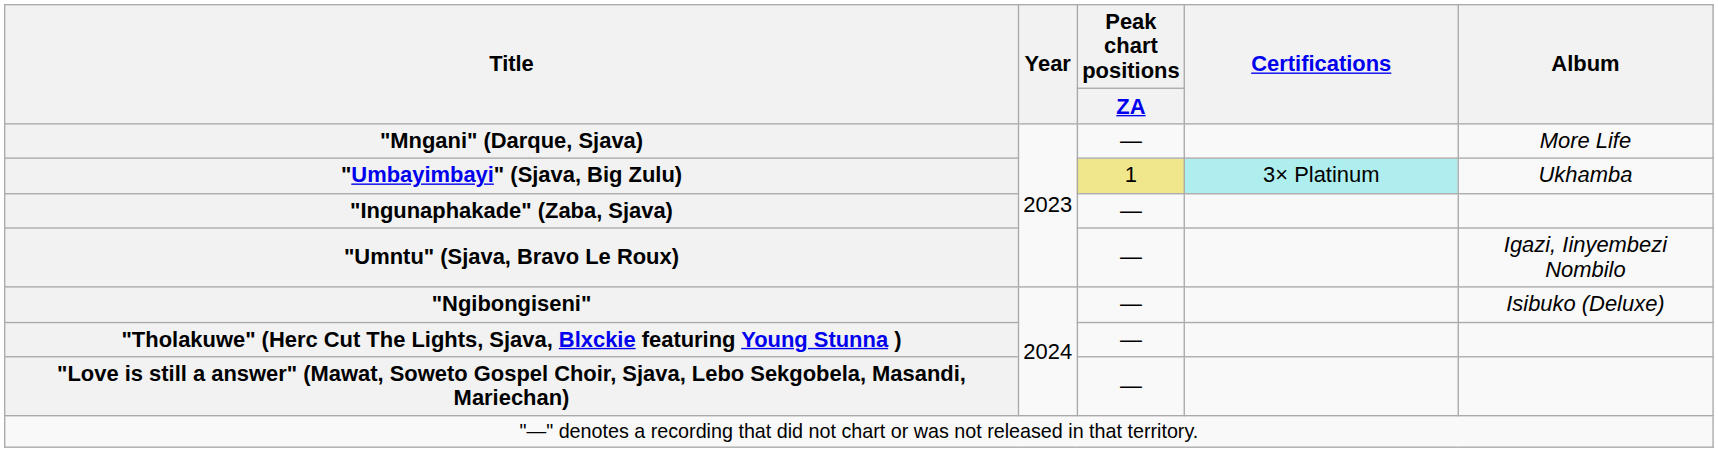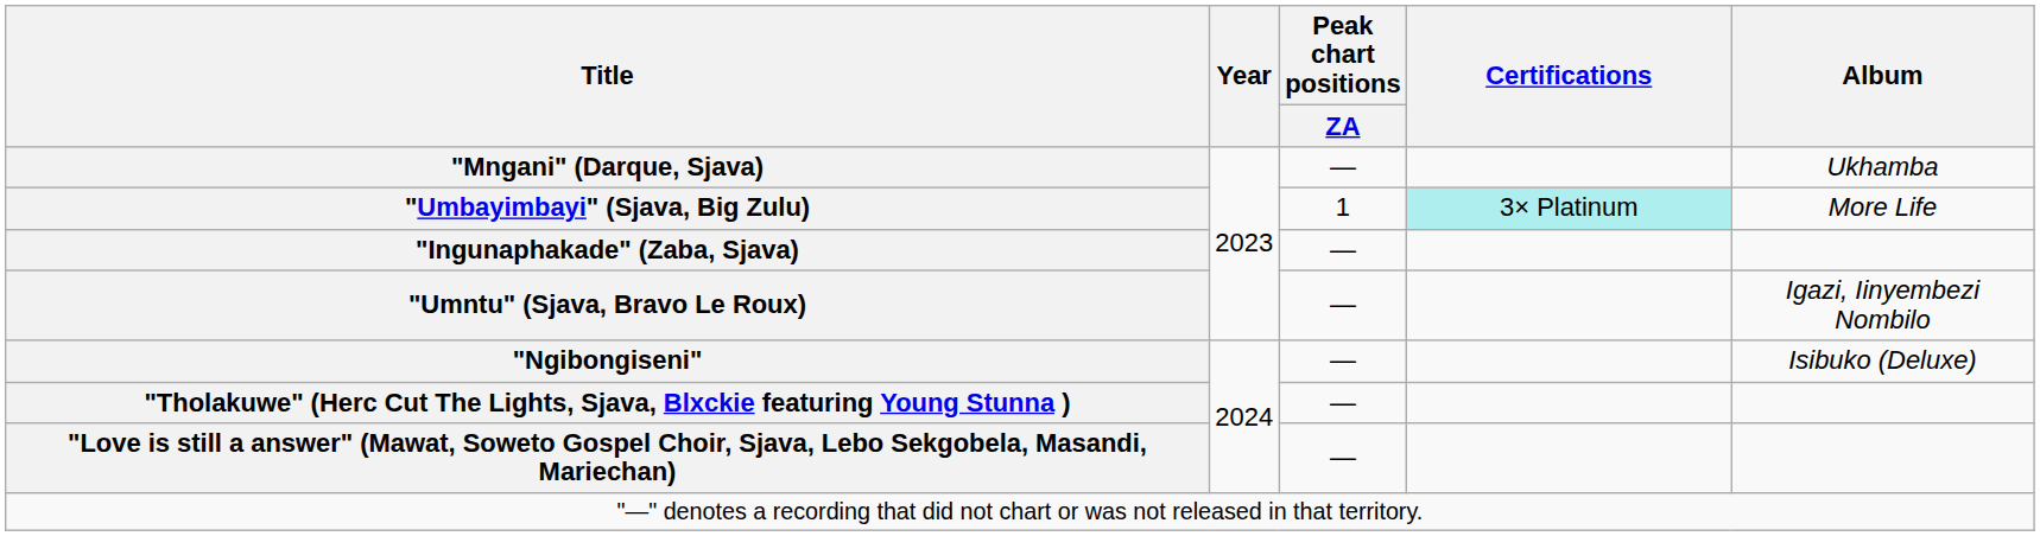 <table class="wikitable plainrowheaders" style="text-align:center;">
 <tr>
 <th scope="col" rowspan="2">Title</th>
 <th scope="col" rowspan="2">Year</th>
 <th scope="col" colspan="1">Peak chart positions</th>
 <th scope="col" rowspan="2" style="width:12em;"><a href='#'>Certifications</a></th>
 <th scope="col" rowspan="2">Album</th>
 </tr>
 <tr>
 <th scope="col" style="width:3em;font-size:100%;"><a href='#'>ZA</a><br></th>
 </tr>
 <tr>
 <th scope="row">"Mngani" (Darque, Sjava)</th>
 <td rowspan=4>2023</td>
 <td>—</td>
 <td></td>
-<td><em>More Life</em></td>
+<td><em>Ukhamba</em></td>
 </tr>
 <tr>
 <th scope="row">"<a href='#'>Umbayimbayi</a>" (Sjava, Big Zulu)</th>
-<td style="background: khaki;">1</td>
+<td>1</td>
 <td style="background: paleturquoise;">3× Platinum</td>
-<td><em>Ukhamba</em></td>
+<td><em>More Life</em></td>
 </tr>
 <tr>
 <th scope="row">"Ingunaphakade" (Zaba, Sjava)</th>
 <td>—</td>
 <td></td>
 <td></td>
 </tr>
 <tr>
 <th scope="row">"Umntu" (Sjava, Bravo Le Roux)</th>
 <td>—</td>
 <td></td>
 <td><em>Igazi, Iinyembezi Nombilo</em></td>
 </tr>
 <tr>
 <th scope="row">"Ngibongiseni"</th>
 <td rowspan=3>2024</td>
 <td>—</td>
 <td></td>
 <td><em>Isibuko (Deluxe)</em></td>
 </tr>
 <tr>
 <th scope="row">"Tholakuwe" (Herc Cut The Lights, Sjava, <a href='#'>Blxckie</a> featuring <a href='#'>Young Stunna</a> )</th>
 <td>—</td>
 <td></td>
 <td></td>
 </tr>
 <tr>
 <th scope="row">"Love is still a answer" (Mawat, Soweto Gospel Choir, Sjava, Lebo Sekgobela, Masandi, Mariechan)</th>
 <td>—</td>
 <td></td>
 <td></td>
 </tr>
 <tr>
 <td colspan="8" style="font-size:90%">"—" denotes a recording that did not chart or was not released in that territory.</td>
 </tr>
 </table>
